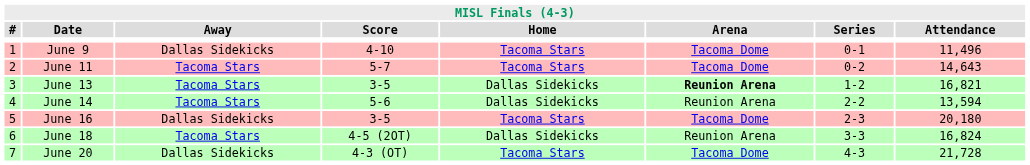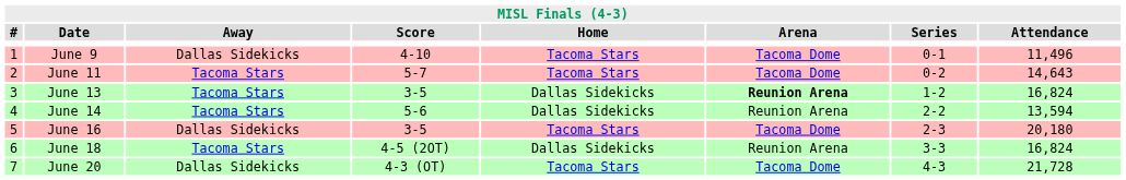 <table class="toccolours collapsible collapsed" width=90% style="clear:both; margin:1.5em auto; text-align:center;">
 <tr>
 <th colspan=11 style="background:#EBEBEB; color:#009960;">MISL Finals (4-3)</th>
 </tr>
 <tr align="center" bgcolor="#dddddd">
 <td><strong>#</strong></td>
 <td><strong>Date</strong></td>
 <td><strong>Away</strong></td>
 <td><strong>Score</strong></td>
 <td><strong>Home</strong></td>
 <td><strong>Arena</strong></td>
 <td><strong>Series</strong></td>
 <td><strong>Attendance</strong></td>
 </tr>
 <tr align="center" bgcolor="#ccffcc">
 </tr>
 <tr>
 </tr>
 <tr align="center" bgcolor="#ffbbbb">
 <td>1</td>
 <td>June 9</td>
 <td>Dallas Sidekicks</td>
 <td>4-10</td>
 <td><a href='#'>Tacoma Stars</a></td>
 <td><a href='#'>Tacoma Dome</a></td>
 <td>0-1</td>
 <td>11,496</td>
 </tr>
 <tr align="center" bgcolor="#ffbbbb">
 <td>2</td>
 <td>June 11</td>
 <td><a href='#'>Tacoma Stars</a></td>
 <td>5-7</td>
 <td><a href='#'>Tacoma Stars</a></td>
 <td><a href='#'>Tacoma Dome</a></td>
 <td>0-2</td>
 <td>14,643</td>
 </tr>
 <tr align="center" bgcolor="#bbffbb">
 <td>3</td>
 <td>June 13</td>
 <td><a href='#'>Tacoma Stars</a></td>
 <td>3-5</td>
 <td>Dallas Sidekicks</td>
 <td><strong>Reunion Arena</strong></td>
 <td>1-2</td>
-<td>16,821</td>
+<td>16,824</td>
 </tr>
 <tr align="center" bgcolor="#bbffbb">
 <td>4</td>
 <td>June 14</td>
 <td><a href='#'>Tacoma Stars</a></td>
 <td>5-6</td>
 <td>Dallas Sidekicks</td>
 <td>Reunion Arena</td>
 <td>2-2</td>
 <td>13,594</td>
 </tr>
 <tr align="center" bgcolor="#ffbbbb">
 <td>5</td>
 <td>June 16</td>
 <td>Dallas Sidekicks</td>
 <td>3-5</td>
 <td><a href='#'>Tacoma Stars</a></td>
 <td><a href='#'>Tacoma Dome</a></td>
 <td>2-3</td>
 <td>20,180</td>
 </tr>
 <tr align="center" bgcolor="#bbffbb">
 <td>6</td>
 <td>June 18</td>
 <td><a href='#'>Tacoma Stars</a></td>
 <td>4-5 (2OT)</td>
 <td>Dallas Sidekicks</td>
 <td>Reunion Arena</td>
 <td>3-3</td>
 <td>16,824</td>
 </tr>
 <tr align="center" bgcolor="#bbffbb">
 <td>7</td>
 <td>June 20</td>
 <td>Dallas Sidekicks</td>
 <td>4-3 (OT)</td>
 <td><a href='#'>Tacoma Stars</a></td>
 <td><a href='#'>Tacoma Dome</a></td>
 <td>4-3</td>
 <td>21,728</td>
 </tr>
 </table>
